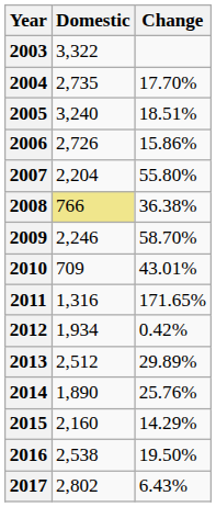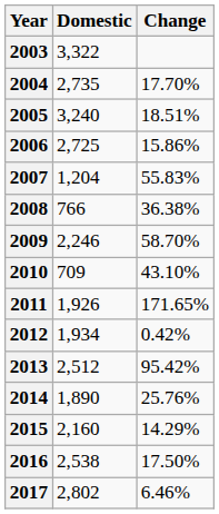 <table class="wikitable sortable" style="font-size: 85%">
 <tr>
 <th>Year</th>
 <th>Domestic</th>
 <th>Change</th>
 </tr>
 <tr>
 <th>2003</th>
 <td>3,322</td>
 <td></td>
 </tr>
 <tr>
 <th>2004</th>
 <td>2,735</td>
 <td> 17.70%</td>
 </tr>
 <tr>
 <th>2005</th>
 <td>3,240</td>
 <td> 18.51%</td>
 </tr>
 <tr>
 <th>2006</th>
-<td>2,726</td>
+<td>2,725</td>
 <td> 15.86%</td>
 </tr>
 <tr>
 <th>2007</th>
-<td>2,204</td>
-<td> 55.80%</td>
+<td>1,204</td>
+<td> 55.83%</td>
 </tr>
 <tr>
 <th>2008</th>
-<td style="background: khaki;">766</td>
+<td>766</td>
 <td> 36.38%</td>
 </tr>
 <tr>
 <th>2009</th>
 <td>2,246</td>
 <td> 58.70%</td>
 </tr>
 <tr>
 <th>2010</th>
 <td>709</td>
-<td> 43.01%</td>
+<td> 43.10%</td>
 </tr>
 <tr>
 <th>2011</th>
-<td>1,316</td>
+<td>1,926</td>
 <td> 171.65%</td>
 </tr>
 <tr>
 <th>2012</th>
 <td>1,934</td>
 <td> 0.42%</td>
 </tr>
 <tr>
 <th>2013</th>
 <td>2,512</td>
-<td> 29.89%</td>
+<td> 95.42%</td>
 </tr>
 <tr>
 <th>2014</th>
 <td>1,890</td>
 <td> 25.76%</td>
 </tr>
 <tr>
 <th>2015</th>
 <td>2,160</td>
 <td> 14.29%</td>
 </tr>
 <tr>
 <th>2016</th>
 <td>2,538</td>
-<td> 19.50%</td>
+<td> 17.50%</td>
 </tr>
 <tr>
 <th>2017</th>
 <td>2,802</td>
-<td> 6.43%</td>
+<td> 6.46%</td>
 </tr>
 </table>
